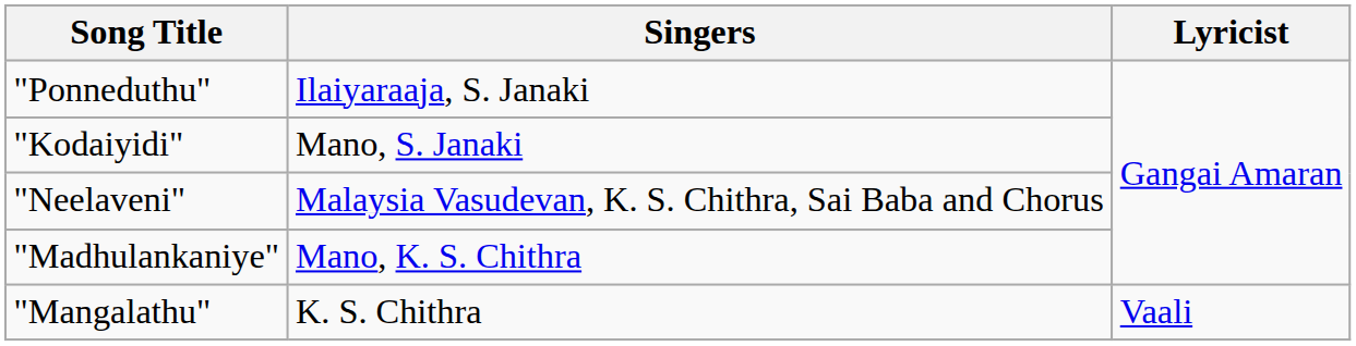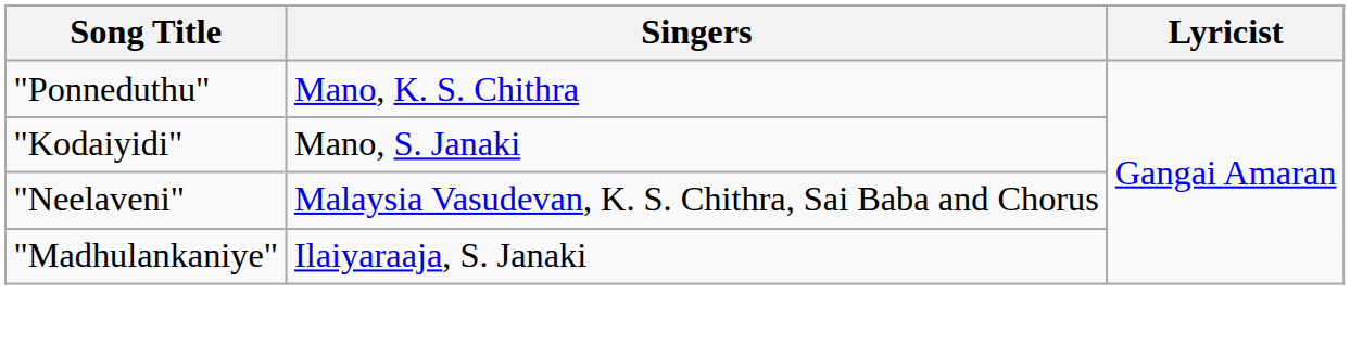 <table class="wikitable">
 <tr>
 <th>Song Title</th>
 <th>Singers</th>
 <th>Lyricist</th>
 </tr>
 <tr>
 <td>"Ponneduthu"</td>
-<td><a href='#'>Ilaiyaraaja</a>, S. Janaki</td>
+<td><a href='#'>Mano</a>, <a href='#'>K. S. Chithra</a></td>
 <td rowspan="4"><a href='#'>Gangai Amaran</a></td>
 </tr>
 <tr>
 <td>"Kodaiyidi"</td>
 <td>Mano, <a href='#'>S. Janaki</a></td>
 </tr>
 <tr>
 <td>"Neelaveni"</td>
 <td><a href='#'>Malaysia Vasudevan</a>, K. S. Chithra, Sai Baba and Chorus</td>
 </tr>
 <tr>
 <td>"Madhulankaniye"</td>
-<td><a href='#'>Mano</a>, <a href='#'>K. S. Chithra</a></td>
-</tr>
-<tr>
-<td>"Mangalathu"</td>
-<td>K. S. Chithra</td>
-<td><a href='#'>Vaali</a></td>
+<td><a href='#'>Ilaiyaraaja</a>, S. Janaki</td>
 </tr>
 </table>
